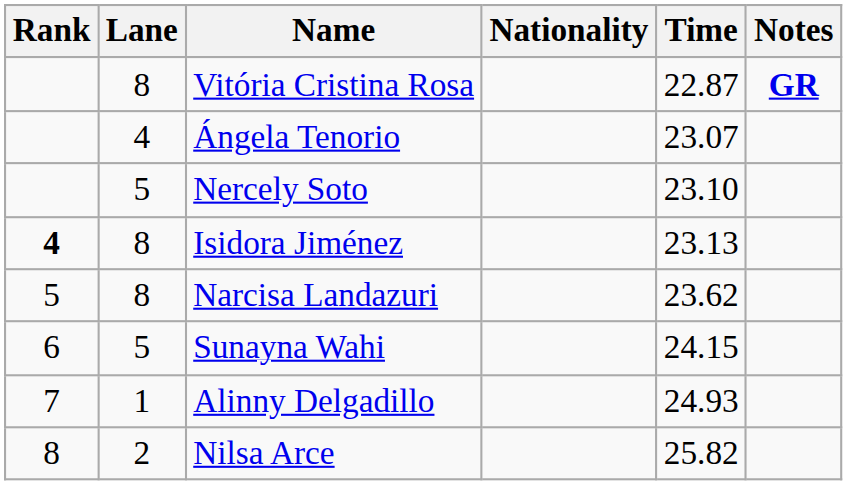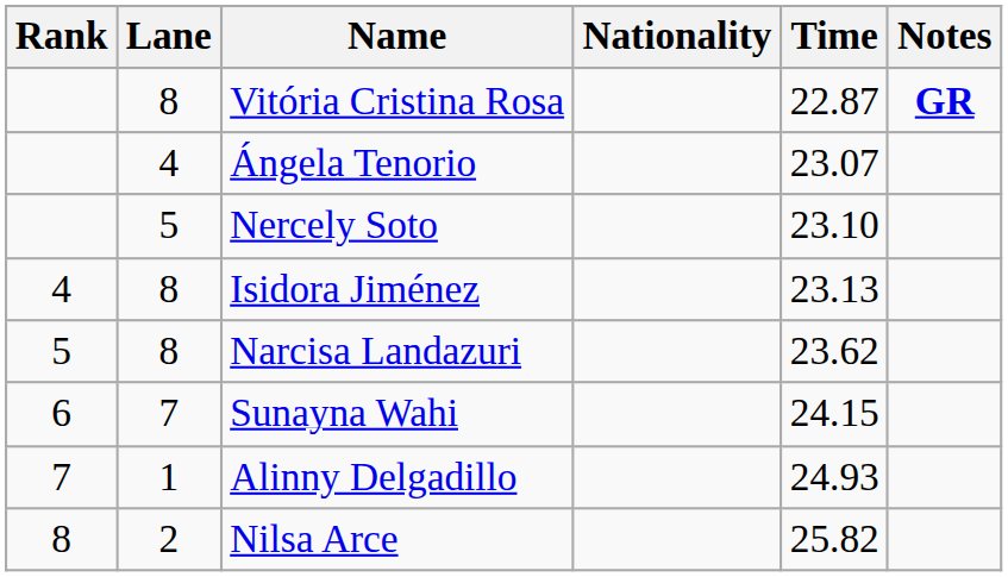 <table class="wikitable sortable" style="text-align:center">
 <tr>
 <th>Rank</th>
 <th>Lane</th>
 <th>Name</th>
 <th>Nationality</th>
 <th>Time</th>
 <th>Notes</th>
 </tr>
 <tr>
 <td></td>
 <td>8</td>
 <td align=left><a href='#'>Vitória Cristina Rosa</a></td>
 <td align=left></td>
 <td>22.87</td>
 <td><strong><a href='#'>GR</a></strong></td>
 </tr>
 <tr>
 <td></td>
 <td>4</td>
 <td align=left><a href='#'>Ángela Tenorio</a></td>
 <td align=left></td>
 <td>23.07</td>
 <td></td>
 </tr>
 <tr>
 <td></td>
 <td>5</td>
 <td align=left><a href='#'>Nercely Soto</a></td>
 <td align=left></td>
 <td>23.10</td>
 <td></td>
 </tr>
 <tr>
-<td><strong>4</strong></td>
+<td>4</td>
 <td>8</td>
 <td align=left><a href='#'>Isidora Jiménez</a></td>
 <td align=left></td>
 <td>23.13</td>
 <td></td>
 </tr>
 <tr>
 <td>5</td>
 <td>8</td>
 <td align=left><a href='#'>Narcisa Landazuri</a></td>
 <td align=left></td>
 <td>23.62</td>
 <td></td>
 </tr>
 <tr>
 <td>6</td>
-<td>5</td>
+<td>7</td>
 <td align=left><a href='#'>Sunayna Wahi</a></td>
 <td align=left></td>
 <td>24.15</td>
 <td></td>
 </tr>
 <tr>
 <td>7</td>
 <td>1</td>
 <td align=left><a href='#'>Alinny Delgadillo</a></td>
 <td align=left></td>
 <td>24.93</td>
 <td></td>
 </tr>
 <tr>
 <td>8</td>
 <td>2</td>
 <td align=left><a href='#'>Nilsa Arce</a></td>
 <td align=left></td>
 <td>25.82</td>
 <td></td>
 </tr>
 </table>
